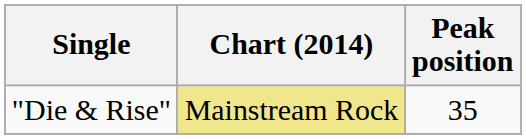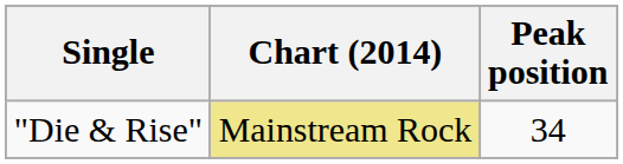 <table class="wikitable plainrowheaders">
 <tr>
 <th>Single</th>
 <th>Chart (2014)</th>
 <th>Peak<br>position</th>
 </tr>
 <tr>
 <td>"Die & Rise"</td>
 <td style="background: khaki;">Mainstream Rock</td>
-<td style="text-align:center;">35</td>
+<td style="text-align:center;">34</td>
 </tr>
 </table>
